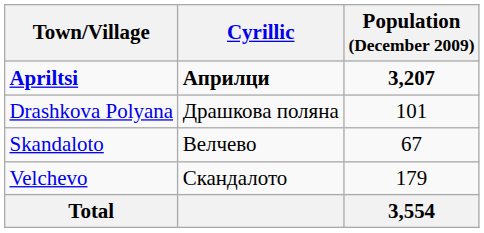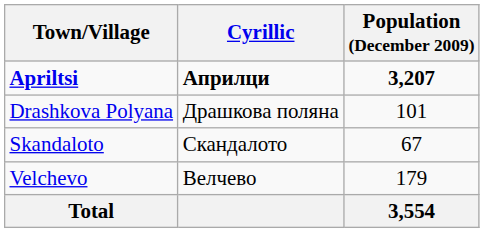 <table class="wikitable sortable">
 <tr>
 <th>Town/Village</th>
 <th><a href='#'>Cyrillic</a></th>
 <th>Population<br><small>(December 2009)</small></th>
 </tr>
 <tr>
 <td><strong><a href='#'>Apriltsi</a></strong></td>
 <td><strong>Априлци</strong></td>
 <td align="center"><strong>3,207</strong></td>
 </tr>
 <tr>
 <td><a href='#'>Drashkova Polyana</a></td>
 <td>Драшкова поляна</td>
 <td align="center">101</td>
 </tr>
 <tr>
 <td><a href='#'>Skandaloto</a></td>
-<td>Велчево</td>
+<td>Скандалото</td>
 <td align="center">67</td>
 </tr>
 <tr>
 <td><a href='#'>Velchevo</a></td>
-<td>Скандалото</td>
+<td>Велчево</td>
 <td align="center">179</td>
 </tr>
 <tr>
 <th>Total</th>
 <th></th>
 <th align="center">3,554</th>
 </tr>
 </table>
